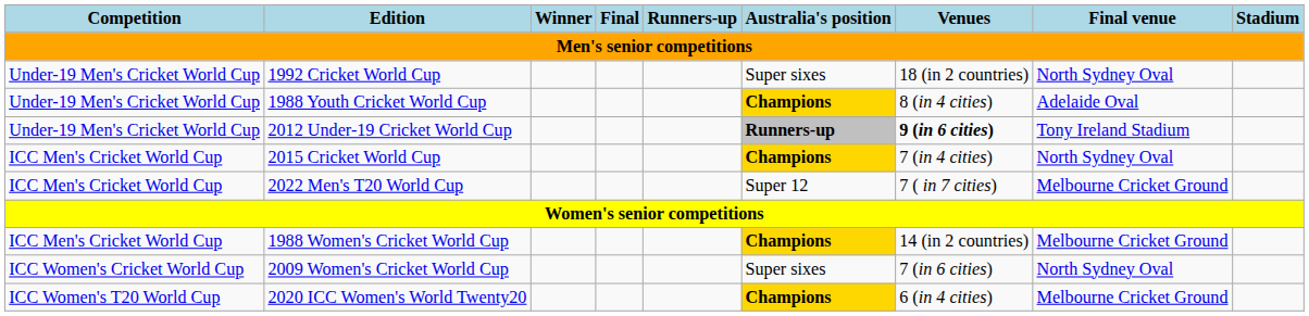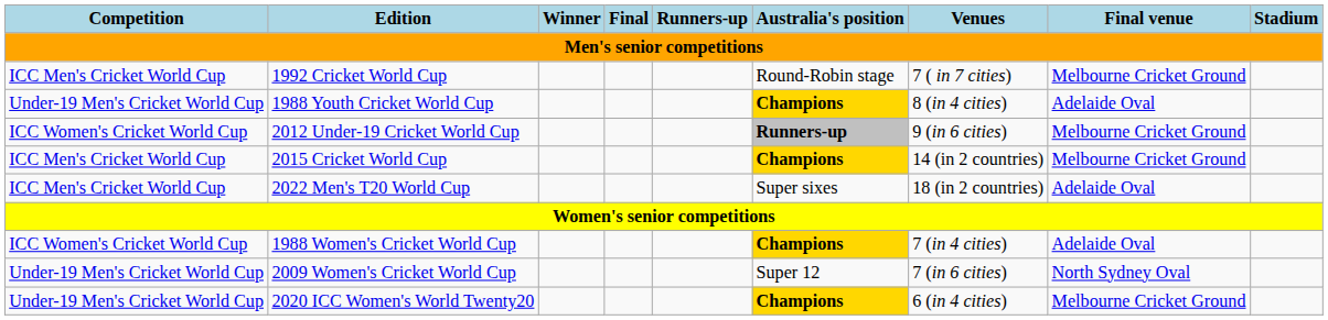 <table class="wikitable">
 <tr style="text-align:center; background:lightblue;">
 <td><strong>Competition</strong></td>
 <td><strong>Edition</strong></td>
 <td><strong>Winner</strong></td>
 <td><strong>Final</strong></td>
 <td><strong>Runners-up</strong></td>
 <td><strong>Australia's position</strong></td>
 <td><strong>Venues</strong></td>
 <td><strong>Final venue</strong></td>
 <td><strong>Stadium</strong></td>
 </tr>
 <tr>
 <td colspan="10"  style="text-align:center; background:orange;"><strong>Men's senior competitions</strong></td>
 </tr>
 <tr>
-<td><a href='#'>Under-19 Men's Cricket World Cup</a></td>
+<td><a href='#'>ICC Men's Cricket World Cup</a></td>
 <td><a href='#'>1992 Cricket World Cup</a></td>
 <td><strong></strong></td>
 <td></td>
 <td></td>
-<td>Super sixes</td>
-<td>18 (in 2 countries)</td>
-<td><a href='#'>North Sydney Oval</a></td>
+<td>Round-Robin stage</td>
+<td>7 (<em> in 7 cities</em>)</td>
+<td><a href='#'>Melbourne Cricket Ground</a></td>
 <td></td>
 </tr>
 <tr>
 <td><a href='#'>Under-19 Men's Cricket World Cup</a></td>
 <td><a href='#'>1988 Youth Cricket World Cup</a></td>
 <td><strong></strong></td>
 <td></td>
 <td></td>
 <td style="background:gold;"><strong>Champions</strong></td>
 <td>8 (<em>in 4 cities</em>)</td>
 <td><a href='#'>Adelaide Oval</a></td>
 <td></td>
 </tr>
 <tr>
-<td><a href='#'>Under-19 Men's Cricket World Cup</a></td>
+<td><a href='#'>ICC Women's Cricket World Cup</a></td>
 <td><a href='#'>2012 Under-19 Cricket World Cup</a></td>
 <td><strong></strong></td>
 <td></td>
 <td></td>
 <td style="background:silver;"><strong>Runners-up</strong></td>
-<td><strong>9 (<em>in 6 cities</em>)</strong></td>
-<td><a href='#'>Tony Ireland Stadium</a></td>
+<td>9 (<em>in 6 cities</em>)</td>
+<td><a href='#'>Melbourne Cricket Ground</a></td>
 <td></td>
 </tr>
 <tr>
 <td><a href='#'>ICC Men's Cricket World Cup</a></td>
 <td><a href='#'>2015 Cricket World Cup</a></td>
 <td><strong></strong></td>
 <td></td>
 <td></td>
 <td style="background:gold;"><strong>Champions</strong></td>
-<td>7 (<em>in 4 cities</em>)</td>
-<td><a href='#'>North Sydney Oval</a></td>
+<td>14 (in 2 countries)</td>
+<td><a href='#'>Melbourne Cricket Ground</a></td>
 <td></td>
 </tr>
 <tr>
 <td><a href='#'>ICC Men's Cricket World Cup</a></td>
 <td><a href='#'>2022 Men's T20 World Cup</a></td>
 <td><strong></strong></td>
 <td></td>
 <td></td>
-<td>Super 12</td>
-<td>7 (<em> in 7 cities</em>)</td>
-<td><a href='#'>Melbourne Cricket Ground</a></td>
+<td>Super sixes</td>
+<td>18 (in 2 countries)</td>
+<td><a href='#'>Adelaide Oval</a></td>
 <td></td>
 </tr>
 <tr>
 <td colspan="10"  style="text-align:center; background:yellow;"><strong>Women's senior competitions</strong></td>
 </tr>
 <tr>
-<td><a href='#'>ICC Men's Cricket World Cup</a></td>
+<td><a href='#'>ICC Women's Cricket World Cup</a></td>
 <td><a href='#'>1988 Women's Cricket World Cup</a></td>
 <td><strong></strong></td>
 <td></td>
 <td></td>
 <td style="background:gold;"><strong>Champions</strong></td>
-<td>14 (in 2 countries)</td>
-<td><a href='#'>Melbourne Cricket Ground</a></td>
+<td>7 (<em>in 4 cities</em>)</td>
+<td><a href='#'>Adelaide Oval</a></td>
 <td></td>
 </tr>
 <tr>
-<td><a href='#'>ICC Women's Cricket World Cup</a></td>
+<td><a href='#'>Under-19 Men's Cricket World Cup</a></td>
 <td><a href='#'>2009 Women's Cricket World Cup</a></td>
 <td><strong></strong></td>
 <td></td>
 <td></td>
-<td>Super sixes</td>
+<td>Super 12</td>
 <td>7 (<em>in 6 cities</em>)</td>
 <td><a href='#'>North Sydney Oval</a></td>
 <td></td>
 </tr>
 <tr>
-<td><a href='#'>ICC Women's T20 World Cup</a></td>
+<td><a href='#'>Under-19 Men's Cricket World Cup</a></td>
 <td><a href='#'>2020 ICC Women's World Twenty20</a></td>
 <td><strong></strong></td>
 <td></td>
 <td></td>
 <td style="background:gold;"><strong>Champions</strong></td>
 <td>6 (<em>in 4 cities</em>)</td>
 <td><a href='#'>Melbourne Cricket Ground</a></td>
 <td></td>
 </tr>
 </table>
